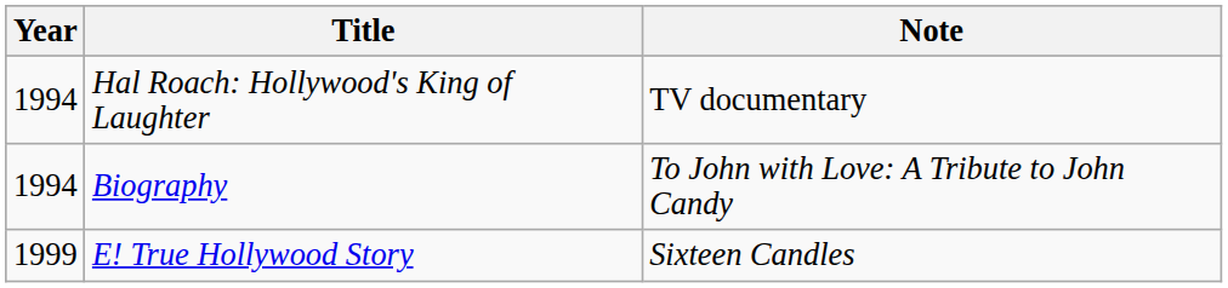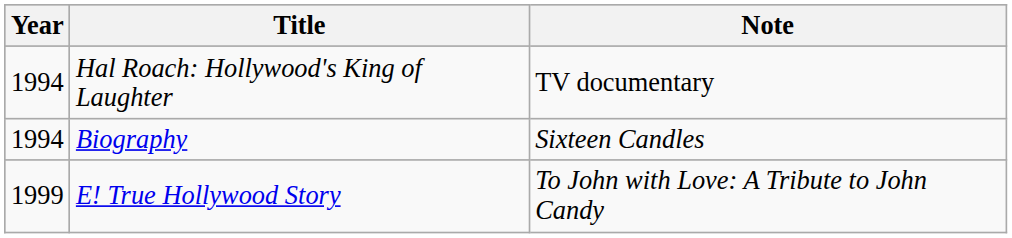 <table class="wikitable">
 <tr>
 <th scope="col">Year</th>
 <th scope="col">Title</th>
 <th scope="col">Note</th>
 </tr>
 <tr>
 <td>1994</td>
 <td scope="row"><em>Hal Roach: Hollywood's King of Laughter</em></td>
 <td>TV documentary</td>
 </tr>
 <tr>
 <td>1994</td>
 <td scope="row"><em><a href='#'>Biography</a></em></td>
-<td><em>To John with Love: A Tribute to John Candy</em></td>
+<td><em>Sixteen Candles</em></td>
 </tr>
 <tr>
 <td>1999</td>
 <td scope="row"><em><a href='#'>E! True Hollywood Story</a></em></td>
-<td><em>Sixteen Candles</em></td>
+<td><em>To John with Love: A Tribute to John Candy</em></td>
 </tr>
 </table>
